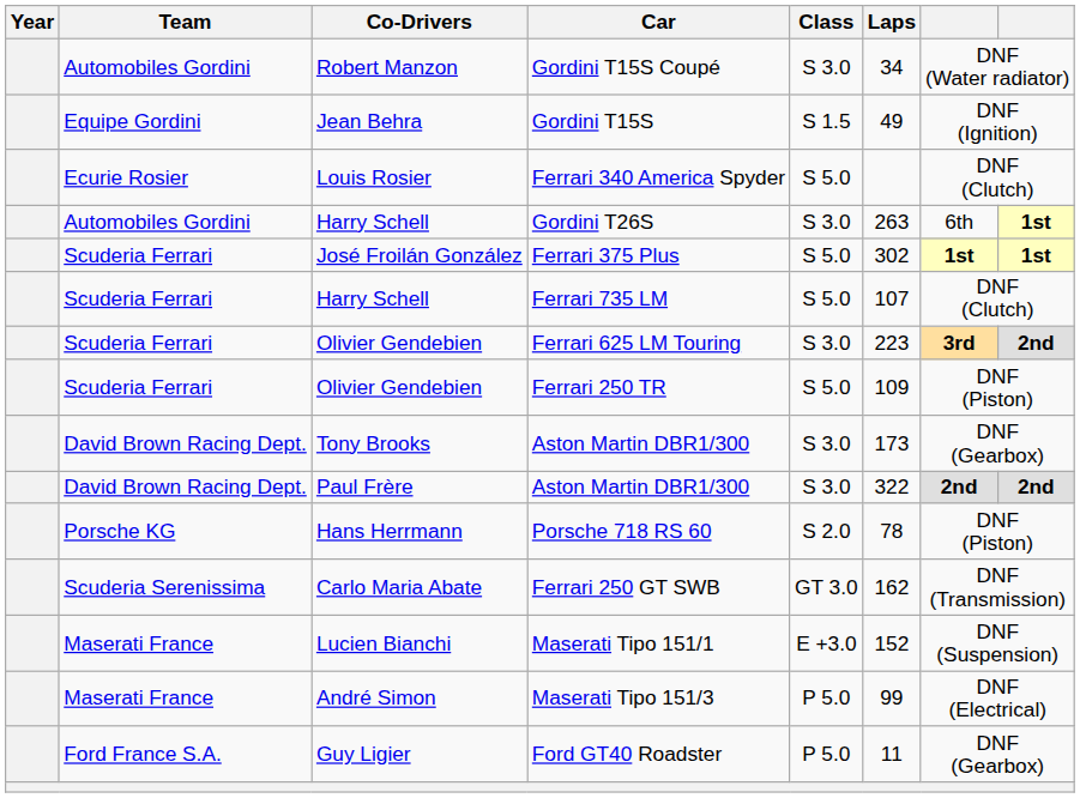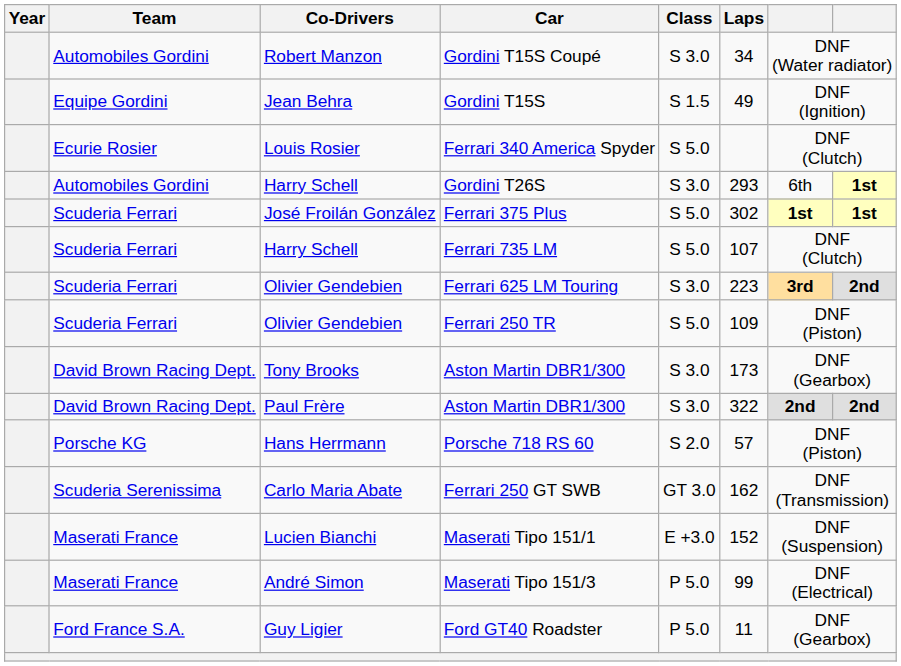 <table class="wikitable" style="text-align:center; font-size:90%">
 <tr>
 <th>Year</th>
 <th>Team</th>
 <th>Co-Drivers</th>
 <th>Car</th>
 <th>Class</th>
 <th>Laps</th>
 <th></th>
 <th></th>
 </tr>
 <tr>
 <th></th>
 <td align="left"> <a href='#'>Automobiles Gordini</a></td>
 <td align="left"> <a href='#'>Robert Manzon</a></td>
 <td align="left"><a href='#'>Gordini</a> T15S Coupé</td>
 <td>S 3.0</td>
 <td>34</td>
 <td colspan=2>DNF<br>(Water radiator)</td>
 </tr>
 <tr>
 <th></th>
 <td align="left"> <a href='#'>Equipe Gordini</a></td>
 <td align="left"> <a href='#'>Jean Behra</a></td>
 <td align="left"><a href='#'>Gordini</a> T15S</td>
 <td>S 1.5</td>
 <td>49</td>
 <td colspan=2>DNF<br>(Ignition)</td>
 </tr>
 <tr>
 <th></th>
 <td align="left"> <a href='#'>Ecurie Rosier</a></td>
 <td align="left"> <a href='#'>Louis Rosier</a></td>
 <td align="left"><a href='#'>Ferrari 340 America</a> Spyder</td>
 <td>S 5.0</td>
 <td></td>
 <td colspan=2>DNF<br>(Clutch)</td>
 </tr>
 <tr>
 <th></th>
 <td align="left"> <a href='#'>Automobiles Gordini</a></td>
 <td align="left"> <a href='#'>Harry Schell</a></td>
 <td align="left"><a href='#'>Gordini</a> T26S</td>
 <td>S 3.0</td>
-<td>263</td>
+<td>293</td>
 <td>6th</td>
 <td style="background:#ffffbf;"><strong>1st</strong></td>
 </tr>
 <tr>
 <th></th>
 <td align="left"> <a href='#'>Scuderia Ferrari</a></td>
 <td align="left"> <a href='#'>José Froilán González</a></td>
 <td align="left"><a href='#'>Ferrari 375 Plus</a></td>
 <td>S 5.0</td>
 <td>302</td>
 <td style="background:#ffffbf;"><strong>1st</strong></td>
 <td style="background:#ffffbf;"><strong>1st</strong></td>
 </tr>
 <tr>
 <th></th>
 <td align="left"> <a href='#'>Scuderia Ferrari</a></td>
 <td align="left"> <a href='#'>Harry Schell</a></td>
 <td align="left"><a href='#'>Ferrari 735 LM</a></td>
 <td>S 5.0</td>
 <td>107</td>
 <td colspan=2>DNF<br>(Clutch)</td>
 </tr>
 <tr>
 <th></th>
 <td align="left"> <a href='#'>Scuderia Ferrari</a></td>
 <td align="left"> <a href='#'>Olivier Gendebien</a></td>
 <td align="left"><a href='#'>Ferrari 625 LM Touring</a></td>
 <td>S 3.0</td>
 <td>223</td>
 <td style="background:#FFDF9F;"><strong>3rd</strong></td>
 <td style="background:#DFDFDF;"><strong>2nd</strong></td>
 </tr>
 <tr>
 <th></th>
 <td align="left"> <a href='#'>Scuderia Ferrari</a></td>
 <td align="left"> <a href='#'>Olivier Gendebien</a></td>
 <td align="left"><a href='#'>Ferrari 250 TR</a></td>
 <td>S 5.0</td>
 <td>109</td>
 <td colspan=2>DNF<br>(Piston)</td>
 </tr>
 <tr>
 <th></th>
 <td align="left"> <a href='#'>David Brown Racing Dept.</a></td>
 <td align="left"> <a href='#'>Tony Brooks</a></td>
 <td align="left"><a href='#'>Aston Martin DBR1/300</a></td>
 <td>S 3.0</td>
 <td>173</td>
 <td colspan=2>DNF<br>(Gearbox)</td>
 </tr>
 <tr>
 <th></th>
 <td align="left"> <a href='#'>David Brown Racing Dept.</a></td>
 <td align="left"> <a href='#'>Paul Frère</a></td>
 <td align="left"><a href='#'>Aston Martin DBR1/300</a></td>
 <td>S 3.0</td>
 <td>322</td>
 <td style="background:#DFDFDF;"><strong>2nd</strong></td>
 <td style="background:#DFDFDF;"><strong>2nd</strong></td>
 </tr>
 <tr>
 <th></th>
 <td align="left"> <a href='#'>Porsche KG</a></td>
 <td align="left"> <a href='#'>Hans Herrmann</a></td>
 <td align="left"><a href='#'>Porsche 718 RS 60</a></td>
 <td>S 2.0</td>
-<td>78</td>
+<td>57</td>
 <td colspan=2>DNF<br>(Piston)</td>
 </tr>
 <tr>
 <th></th>
 <td align="left"> <a href='#'>Scuderia Serenissima</a></td>
 <td align="left"> <a href='#'>Carlo Maria Abate</a></td>
 <td align="left"><a href='#'>Ferrari 250</a> GT SWB</td>
 <td>GT 3.0</td>
 <td>162</td>
 <td colspan=2>DNF<br>(Transmission)</td>
 </tr>
 <tr>
 <th></th>
 <td align="left"> <a href='#'>Maserati France</a></td>
 <td align="left"> <a href='#'>Lucien Bianchi</a></td>
 <td align="left"><a href='#'>Maserati</a> Tipo 151/1</td>
 <td>E +3.0</td>
 <td>152</td>
 <td colspan=2>DNF<br>(Suspension)</td>
 </tr>
 <tr>
 <th></th>
 <td align="left"> <a href='#'>Maserati France</a></td>
 <td align="left"> <a href='#'>André Simon</a></td>
 <td align="left"><a href='#'>Maserati</a> Tipo 151/3</td>
 <td>P 5.0</td>
 <td>99</td>
 <td colspan=2>DNF<br>(Electrical)</td>
 </tr>
 <tr>
 <th></th>
 <td align="left"> <a href='#'>Ford France S.A.</a></td>
 <td align="left"> <a href='#'>Guy Ligier</a></td>
 <td align="left"><a href='#'>Ford GT40</a> Roadster</td>
 <td>P 5.0</td>
 <td>11</td>
 <td colspan=2>DNF<br>(Gearbox)</td>
 </tr>
 <tr>
 <th colspan="8"></th>
 </tr>
 </table>
